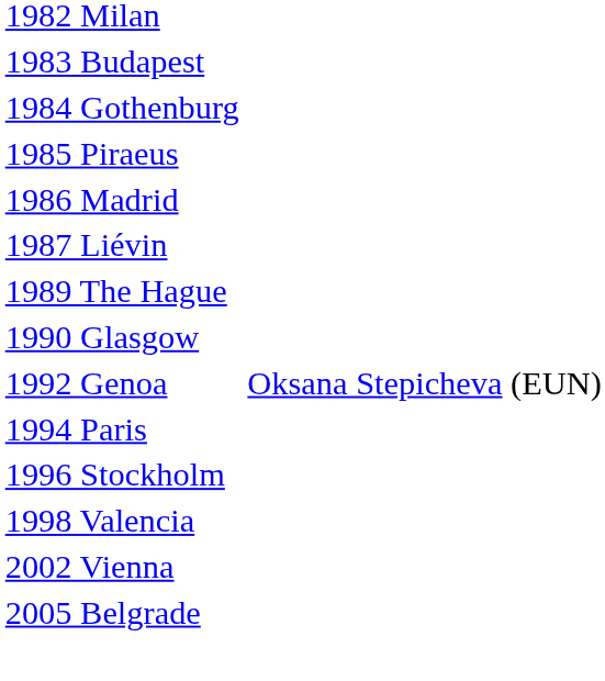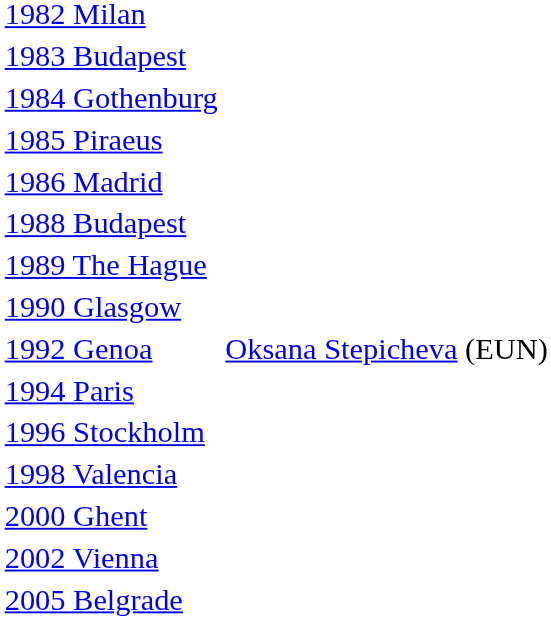 <table>
 <tr>
 <td><a href='#'>1982 Milan</a><br></td>
 <td></td>
 <td></td>
 <td></td>
 </tr>
 <tr>
 <td><a href='#'>1983 Budapest</a><br></td>
 <td></td>
 <td></td>
 <td></td>
 </tr>
 <tr>
 <td><a href='#'>1984 Gothenburg</a><br></td>
 <td></td>
 <td></td>
 <td></td>
 </tr>
 <tr>
 <td><a href='#'>1985 Piraeus</a><br></td>
 <td></td>
 <td></td>
 <td></td>
 </tr>
 <tr>
 <td><a href='#'>1986 Madrid</a><br></td>
 <td></td>
 <td></td>
 <td></td>
 </tr>
 <tr>
-<td><a href='#'>1987 Liévin</a><br></td>
+<td><a href='#'>1988 Budapest</a><br></td>
 <td></td>
 <td></td>
 <td></td>
 </tr>
 <tr>
 <td><a href='#'>1989 The Hague</a><br></td>
 <td></td>
 <td></td>
 <td></td>
 </tr>
 <tr>
 <td><a href='#'>1990 Glasgow</a><br></td>
 <td></td>
 <td></td>
 <td></td>
 </tr>
 <tr>
 <td><a href='#'>1992 Genoa</a><br></td>
 <td> <a href='#'>Oksana Stepicheva</a> (EUN)</td>
 <td></td>
 <td></td>
 </tr>
 <tr>
 <td><a href='#'>1994 Paris</a><br></td>
 <td></td>
 <td></td>
 <td></td>
 </tr>
 <tr>
 <td><a href='#'>1996 Stockholm</a><br></td>
 <td></td>
 <td></td>
 <td></td>
 </tr>
 <tr>
 <td><a href='#'>1998 Valencia</a><br></td>
 <td></td>
 <td></td>
 <td></td>
 </tr>
 <tr>
+<td><a href='#'>2000 Ghent</a><br></td>
+<td></td>
+<td></td>
+<td></td>
+</tr>
+<tr>
 <td><a href='#'>2002 Vienna</a><br></td>
 <td></td>
 <td></td>
 <td></td>
 </tr>
 <tr>
 <td><a href='#'>2005 Belgrade</a><br></td>
 <td></td>
 <td></td>
 <td></td>
 </tr>
 </table>
